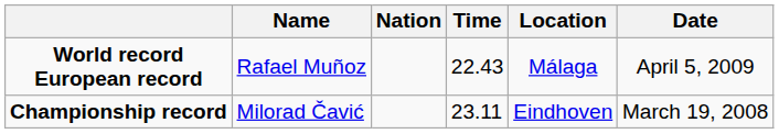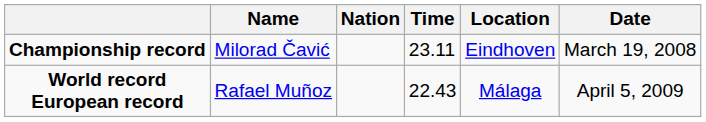 <table class=wikitable style=text-align:center>
 <tr>
 <th></th>
 <th>Name</th>
 <th>Nation</th>
 <th>Time</th>
 <th>Location</th>
 <th>Date</th>
 </tr>
 <tr>
+<td><strong>Championship record</strong></td>
+<td align=left><a href='#'>Milorad Čavić</a></td>
+<td align=left></td>
+<td align=left>23.11</td>
+<td><a href='#'>Eindhoven</a></td>
+<td>March 19, 2008</td>
+</tr>
+<tr>
 <td><strong>World record</strong> <br> <strong>European record</strong></td>
 <td align=left><a href='#'>Rafael Muñoz</a></td>
 <td align=left></td>
 <td align=left>22.43</td>
 <td><a href='#'>Málaga</a></td>
 <td>April 5, 2009</td>
 </tr>
-<tr>
-<td><strong>Championship record</strong></td>
-<td align=left><a href='#'>Milorad Čavić</a></td>
-<td align=left></td>
-<td align=left>23.11</td>
-<td><a href='#'>Eindhoven</a></td>
-<td>March 19, 2008</td>
-</tr>
 </table>
